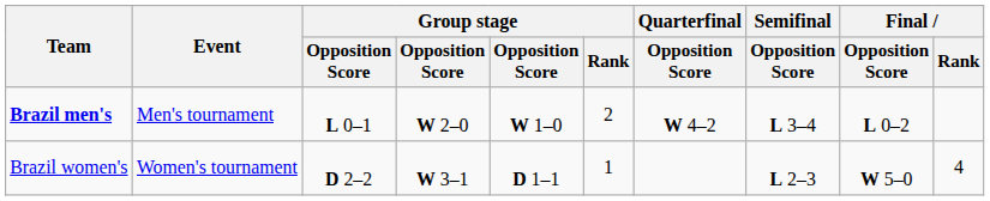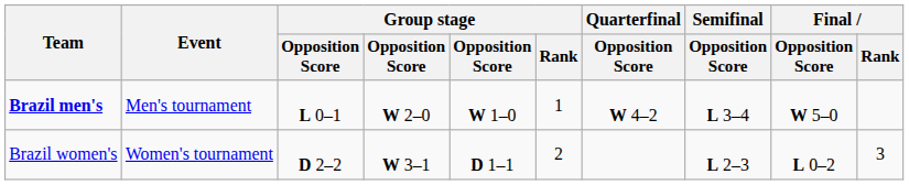 <table class="wikitable" style="font-size:90%">
 <tr>
 <th rowspan=2>Team</th>
 <th rowspan=2>Event</th>
 <th colspan=4>Group stage</th>
 <th>Quarterfinal</th>
 <th>Semifinal</th>
 <th colspan=2>Final / </th>
 </tr>
 <tr style="font-size:95%">
 <th>Opposition<br>Score</th>
 <th>Opposition<br>Score</th>
 <th>Opposition<br>Score</th>
 <th>Rank</th>
 <th>Opposition<br>Score</th>
 <th>Opposition<br>Score</th>
 <th>Opposition<br>Score</th>
 <th>Rank</th>
 </tr>
 <tr align=center>
 <td align=left><strong><a href='#'>Brazil men's</a></strong></td>
 <td align=left><a href='#'>Men's tournament</a></td>
 <td><br><strong>L</strong> 0–1</td>
 <td><br><strong>W</strong> 2–0</td>
 <td><br><strong>W</strong> 1–0</td>
-<td>2</td>
+<td>1</td>
 <td><br><strong>W</strong> 4–2</td>
 <td><br><strong>L</strong> 3–4 </td>
-<td><br><strong>L</strong> 0–2</td>
+<td><br><strong>W</strong> 5–0</td>
 <td></td>
 </tr>
 <tr align=center>
 <td align=left><a href='#'>Brazil women's</a></td>
 <td align=left><a href='#'>Women's tournament</a></td>
 <td><br><strong>D</strong> 2–2</td>
 <td><br><strong>W</strong> 3–1</td>
 <td><br><strong>D</strong> 1–1</td>
-<td>1</td>
+<td>2</td>
 <td></td>
 <td><br><strong>L</strong> 2–3</td>
-<td><br><strong>W</strong> 5–0</td>
-<td>4</td>
+<td><br><strong>L</strong> 0–2</td>
+<td>3</td>
 </tr>
 </table>
